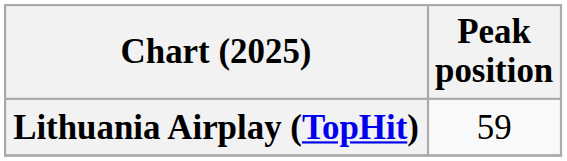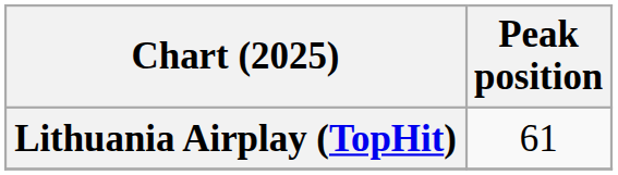 <table class="wikitable plainrowheaders" style="text-align:center">
 <tr>
 <th scope="col">Chart (2025)</th>
 <th scope="col">Peak<br>position</th>
 </tr>
 <tr>
 <th scope="row">Lithuania Airplay (<a href='#'>TopHit</a>)</th>
-<td>59</td>
+<td>61</td>
 </tr>
 <tr>
 </tr>
 </table>
